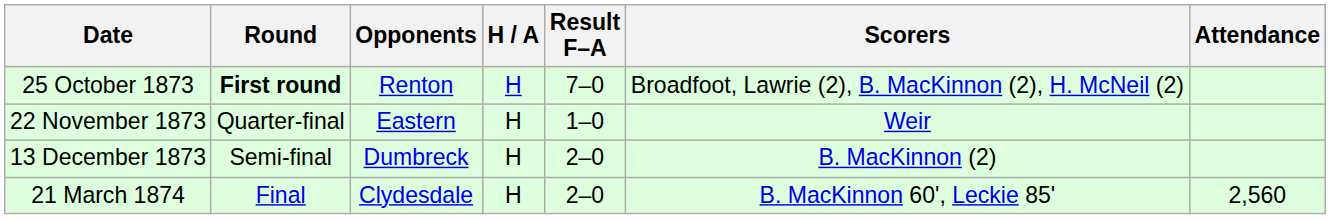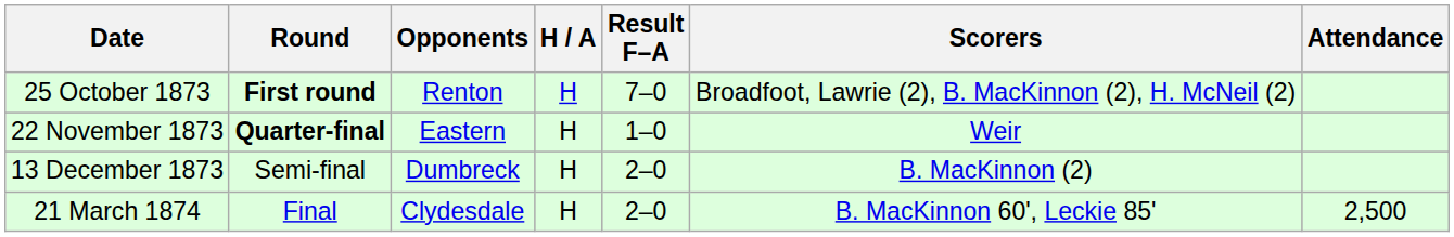 <table class="wikitable" style="text-align:center">
 <tr>
 <th>Date</th>
 <th>Round</th>
 <th>Opponents</th>
 <th>H / A</th>
 <th>Result<br>F–A</th>
 <th>Scorers</th>
 <th>Attendance</th>
 </tr>
 <tr bgcolor=#ddffdd>
 <td>25 October 1873</td>
 <td><strong>First round</strong></td>
 <td><a href='#'>Renton</a></td>
 <td><a href='#'>H</a></td>
 <td>7–0</td>
 <td>Broadfoot, Lawrie (2), <a href='#'>B. MacKinnon</a> (2), <a href='#'>H. McNeil</a> (2)</td>
 <td></td>
 </tr>
 <tr bgcolor=#ddffdd>
 <td>22 November 1873</td>
-<td>Quarter-final</td>
+<td><strong>Quarter-final</strong></td>
 <td><a href='#'>Eastern</a></td>
 <td>H</td>
 <td>1–0</td>
 <td><a href='#'>Weir</a></td>
 <td></td>
 </tr>
 <tr bgcolor=#ddffdd>
 <td>13 December 1873</td>
 <td>Semi-final</td>
 <td><a href='#'>Dumbreck</a></td>
 <td>H</td>
 <td>2–0</td>
 <td><a href='#'>B. MacKinnon</a> (2)</td>
 <td></td>
 </tr>
 <tr bgcolor=#ddffdd>
 <td>21 March 1874</td>
 <td><a href='#'>Final</a></td>
 <td><a href='#'>Clydesdale</a></td>
 <td>H</td>
 <td>2–0</td>
 <td><a href='#'>B. MacKinnon</a> 60', <a href='#'>Leckie</a> 85'</td>
-<td>2,560</td>
+<td>2,500</td>
 </tr>
 </table>
